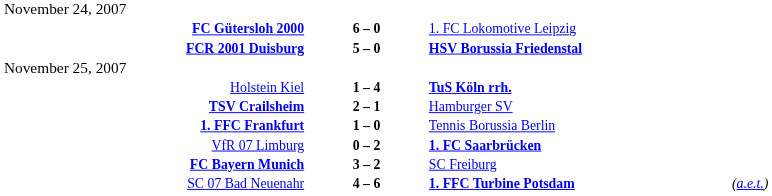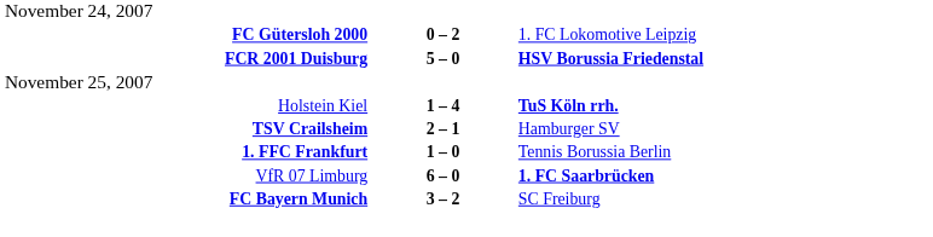 <table width=100% cellspacing=1>
 <tr>
 <th width=25%></th>
 <th width=10%></th>
 <th width=25%></th>
 <th></th>
 </tr>
 <tr>
 <td>November 24, 2007</td>
 </tr>
 <tr style=font-size:90%>
 <td align=right><strong><a href='#'>FC Gütersloh 2000</a></strong></td>
-<td align=center><strong>6 – 0</strong></td>
+<td align=center><strong>0 – 2</strong></td>
 <td><a href='#'>1. FC Lokomotive Leipzig</a></td>
 </tr>
 <tr style=font-size:90%>
 <td align=right><strong><a href='#'>FCR 2001 Duisburg</a></strong></td>
 <td align=center><strong>5 – 0</strong></td>
 <td><strong><a href='#'>HSV Borussia Friedenstal</a></strong></td>
 </tr>
 <tr>
 <td>November 25, 2007</td>
 </tr>
 <tr style=font-size:90%>
 <td align=right><a href='#'>Holstein Kiel</a></td>
 <td align=center><strong>1 – 4</strong></td>
 <td><strong><a href='#'>TuS Köln rrh.</a></strong></td>
 </tr>
 <tr style=font-size:90%>
 <td align=right><strong><a href='#'>TSV Crailsheim</a></strong></td>
 <td align=center><strong>2 – 1</strong></td>
 <td><a href='#'>Hamburger SV</a></td>
 </tr>
 <tr style=font-size:90%>
 <td align=right><strong><a href='#'>1. FFC Frankfurt</a></strong></td>
 <td align=center><strong>1 – 0</strong></td>
 <td><a href='#'>Tennis Borussia Berlin</a></td>
 </tr>
 <tr style=font-size:90%>
 <td align=right><a href='#'>VfR 07 Limburg</a></td>
-<td align=center><strong>0 – 2</strong></td>
+<td align=center><strong>6 – 0</strong></td>
 <td><strong><a href='#'>1. FC Saarbrücken</a></strong></td>
 </tr>
 <tr style=font-size:90%>
 <td align=right><strong><a href='#'>FC Bayern Munich</a></strong></td>
 <td align=center><strong>3 – 2</strong></td>
 <td><a href='#'>SC Freiburg</a></td>
 </tr>
-<tr style=font-size:90%>
-<td align=right><a href='#'>SC 07 Bad Neuenahr</a></td>
-<td align=center><strong>4 – 6</strong></td>
-<td><strong><a href='#'>1. FFC Turbine Potsdam</a></strong></td>
-<td><em>(<a href='#'>a.e.t.</a>)</em></td>
-</tr>
 </table>
